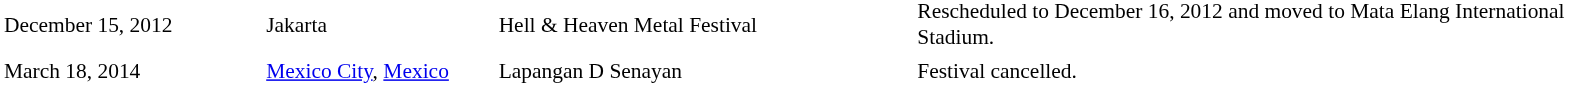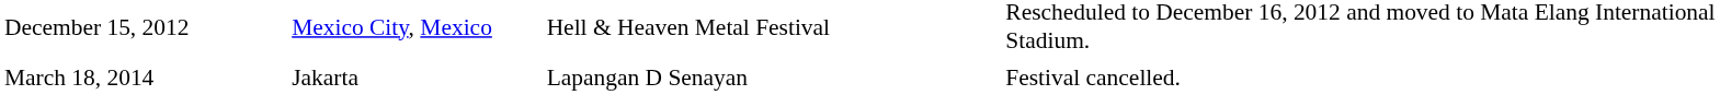 <table cellpadding="2" style="border: 0px solid darkgray; font-size:90%">
 <tr>
 <th width="170"></th>
 <th width="150"></th>
 <th width="275"></th>
 <th width="450"></th>
 </tr>
 <tr border="0">
 <td>December 15, 2012</td>
-<td>Jakarta</td>
+<td><a href='#'>Mexico City</a>, <a href='#'>Mexico</a></td>
 <td>Hell & Heaven Metal Festival</td>
 <td>Rescheduled to December 16, 2012 and moved to Mata Elang International Stadium.</td>
 </tr>
 <tr>
 <td>March 18, 2014</td>
-<td><a href='#'>Mexico City</a>, <a href='#'>Mexico</a></td>
+<td>Jakarta</td>
 <td>Lapangan D Senayan</td>
 <td>Festival cancelled.</td>
 </tr>
 </table>
